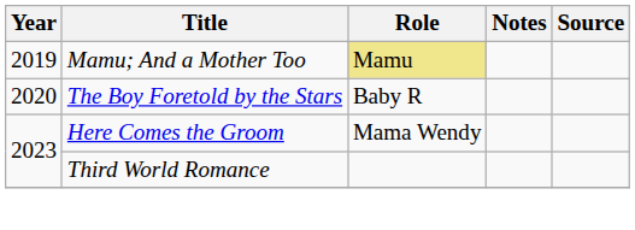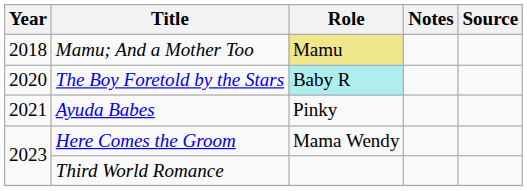 <table class="wikitable sortable" >
 <tr>
 <th>Year</th>
 <th>Title</th>
 <th>Role</th>
 <th class="unsortable">Notes </th>
 <th class="unsortable">Source </th>
 </tr>
 <tr>
-<td>2019</td>
+<td>2018</td>
 <td><em>Mamu; And a Mother Too</em></td>
 <td style="background: khaki;">Mamu</td>
 <td></td>
 <td></td>
 </tr>
 <tr>
 <td>2020</td>
 <td><em><a href='#'>The Boy Foretold by the Stars</a></em></td>
-<td>Baby R</td>
+<td style="background: paleturquoise;">Baby R</td>
+<td></td>
+<td></td>
+</tr>
+<tr>
+<td>2021</td>
+<td><em><a href='#'>Ayuda Babes</a></em></td>
+<td>Pinky</td>
 <td></td>
 <td></td>
 </tr>
 <tr>
 <td rowspan="2">2023</td>
 <td><em><a href='#'>Here Comes the Groom</a></em></td>
 <td>Mama Wendy</td>
 <td></td>
 <td></td>
 </tr>
 <tr>
 <td><em>Third World Romance</em></td>
 <td></td>
 <td></td>
 <td></td>
 </tr>
 <tr>
 </tr>
 </table>
